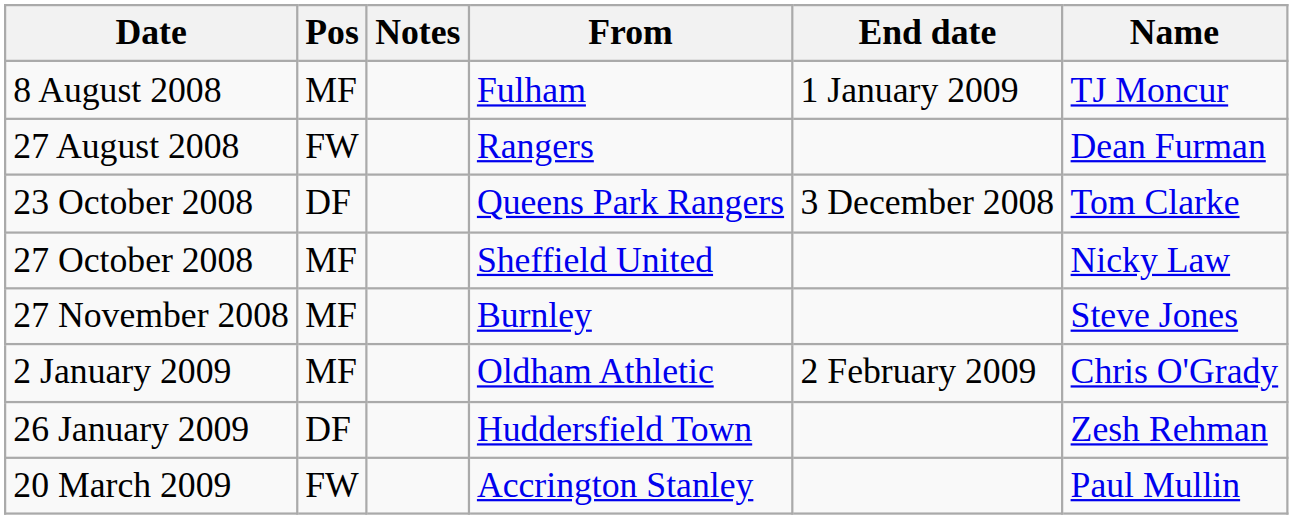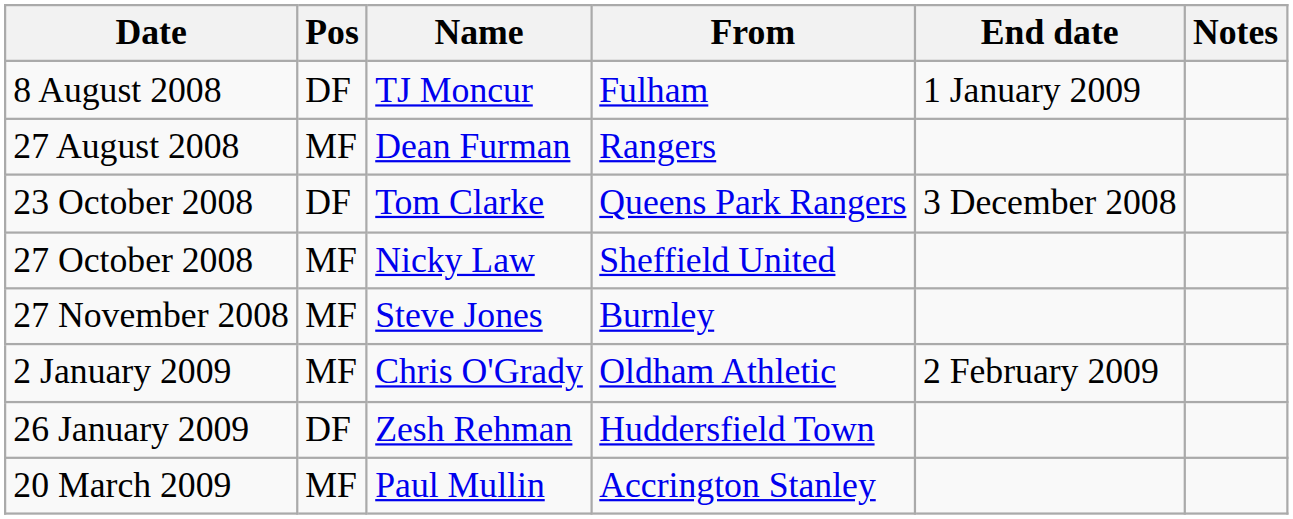 <table class="wikitable">
 <tr>
 <th>Date</th>
 <th>Pos</th>
-<th>Notes</th>
+<th>Name</th>
 <th>From</th>
 <th>End date</th>
-<th>Name</th>
+<th>Notes</th>
 </tr>
 <tr>
 <td>8 August 2008</td>
-<td>MF</td>
-<td></td>
+<td>DF</td>
+<td> <a href='#'>TJ Moncur</a></td>
 <td> <a href='#'>Fulham</a></td>
 <td>1 January 2009</td>
-<td> <a href='#'>TJ Moncur</a></td>
+<td></td>
 </tr>
 <tr>
 <td>27 August 2008</td>
-<td>FW</td>
-<td></td>
+<td>MF</td>
+<td> <a href='#'>Dean Furman</a></td>
 <td> <a href='#'>Rangers</a></td>
 <td></td>
-<td> <a href='#'>Dean Furman</a></td>
+<td></td>
 </tr>
 <tr>
 <td>23 October 2008</td>
 <td>DF</td>
-<td></td>
+<td> <a href='#'>Tom Clarke</a></td>
 <td> <a href='#'>Queens Park Rangers</a></td>
 <td>3 December 2008</td>
-<td> <a href='#'>Tom Clarke</a></td>
+<td></td>
 </tr>
 <tr>
 <td>27 October 2008</td>
 <td>MF</td>
-<td></td>
+<td> <a href='#'>Nicky Law</a></td>
 <td> <a href='#'>Sheffield United</a></td>
 <td></td>
-<td> <a href='#'>Nicky Law</a></td>
+<td></td>
 </tr>
 <tr>
 <td>27 November 2008</td>
 <td>MF</td>
-<td></td>
+<td> <a href='#'>Steve Jones</a></td>
 <td> <a href='#'>Burnley</a></td>
 <td></td>
-<td> <a href='#'>Steve Jones</a></td>
+<td></td>
 </tr>
 <tr>
 <td>2 January 2009</td>
 <td>MF</td>
-<td></td>
+<td> <a href='#'>Chris O'Grady</a></td>
 <td> <a href='#'>Oldham Athletic</a></td>
 <td>2 February 2009</td>
-<td> <a href='#'>Chris O'Grady</a></td>
+<td></td>
 </tr>
 <tr>
 <td>26 January 2009</td>
 <td>DF</td>
-<td></td>
+<td> <a href='#'>Zesh Rehman</a></td>
 <td> <a href='#'>Huddersfield Town</a></td>
 <td></td>
-<td> <a href='#'>Zesh Rehman</a></td>
+<td></td>
 </tr>
 <tr>
 <td>20 March 2009</td>
-<td>FW</td>
-<td></td>
+<td>MF</td>
+<td> <a href='#'>Paul Mullin</a></td>
 <td> <a href='#'>Accrington Stanley</a></td>
 <td></td>
-<td> <a href='#'>Paul Mullin</a></td>
+<td></td>
 </tr>
 </table>
